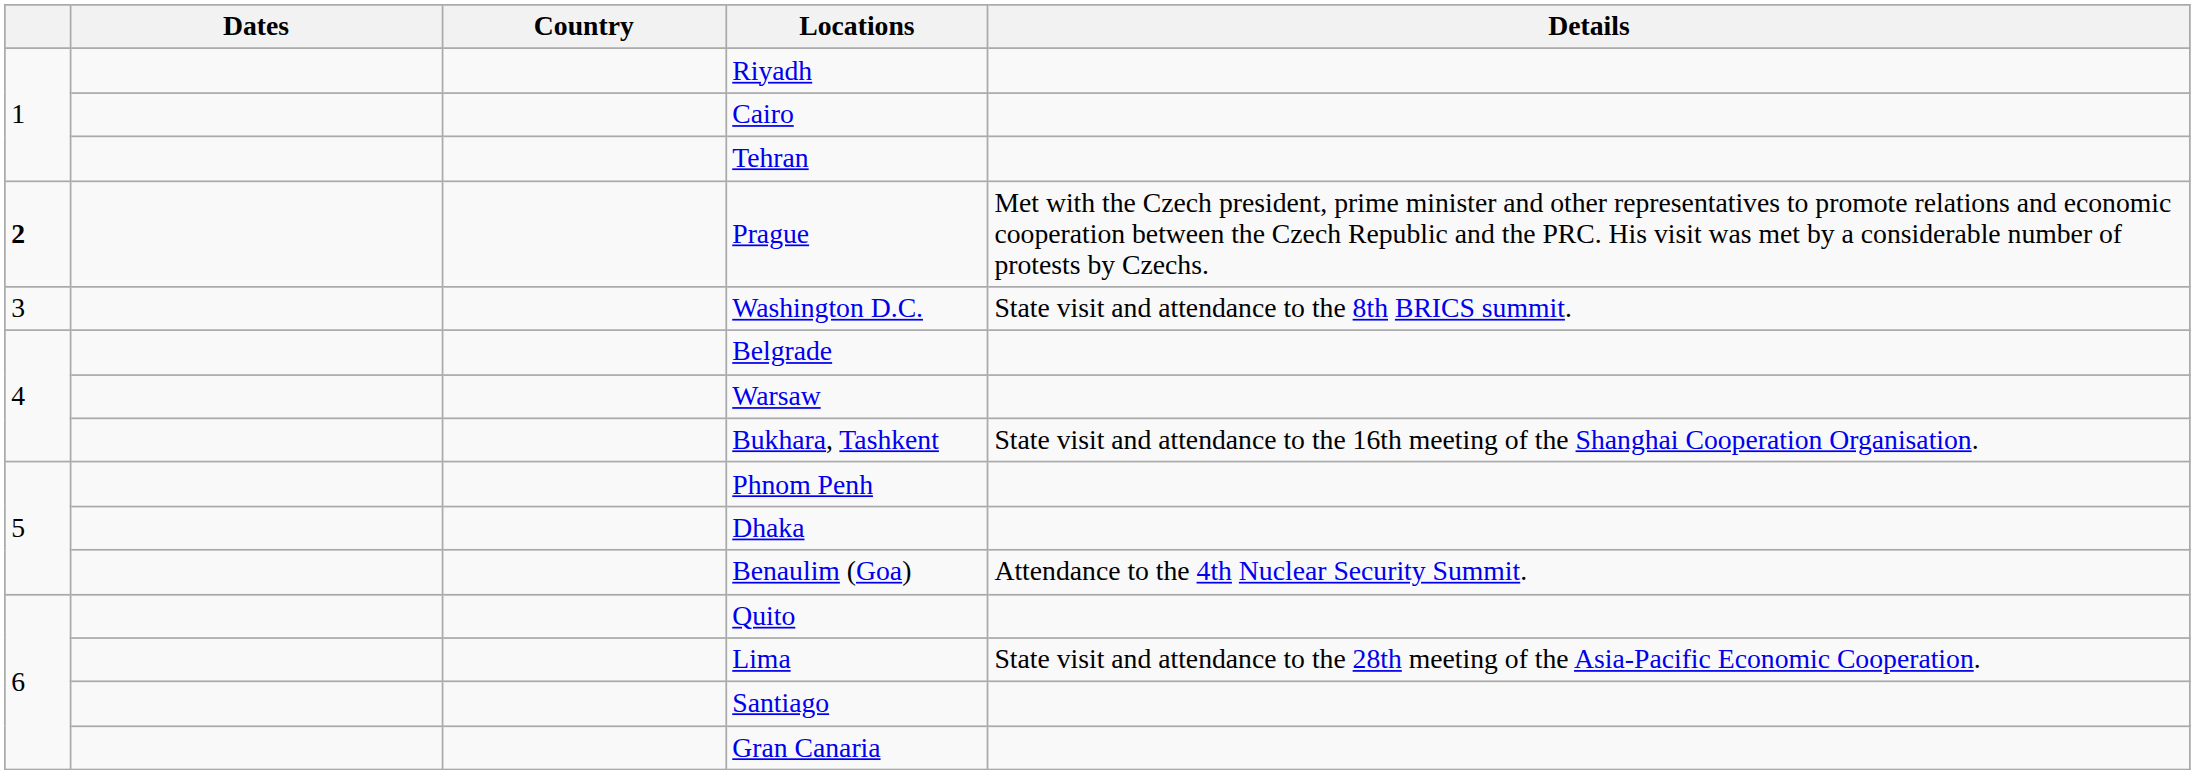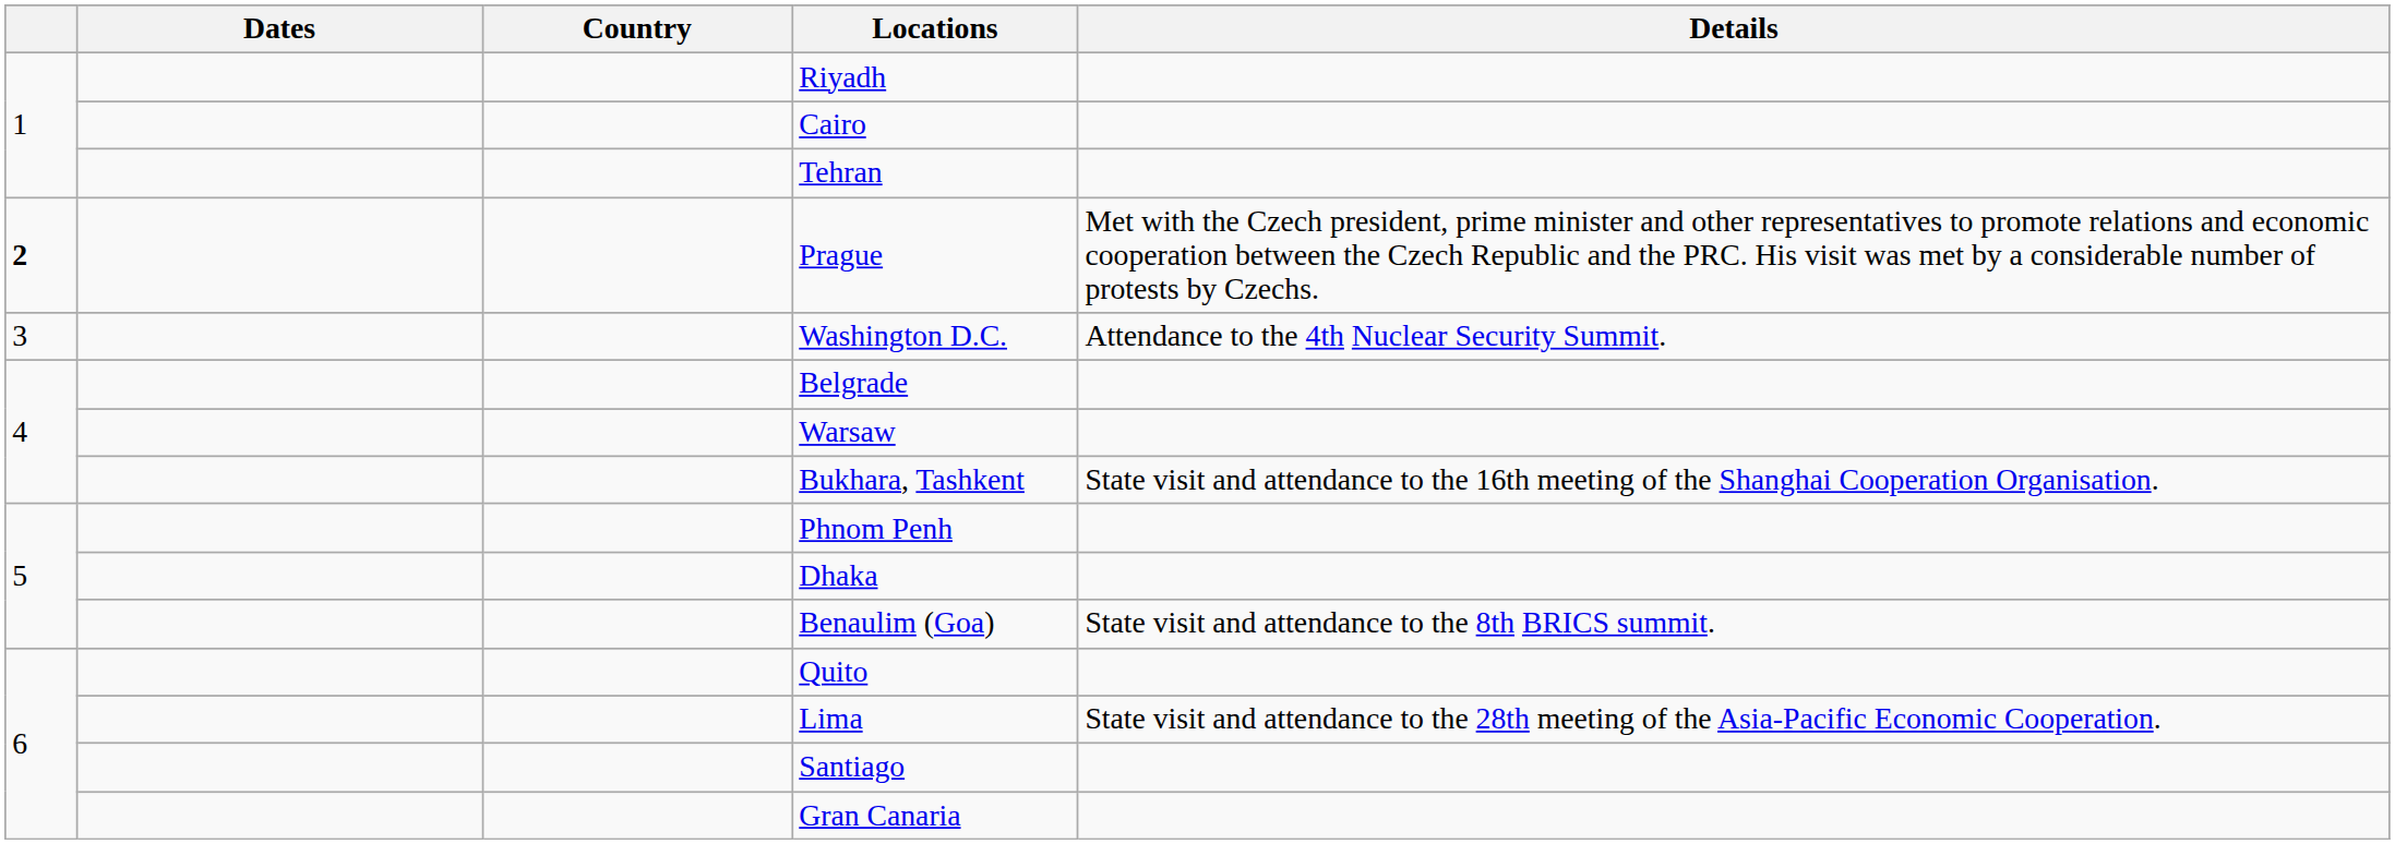 <table class="wikitable sortable" style="margin:1em auto 1em auto;">
 <tr>
 <th style="width: 3%;"></th>
 <th style="width: 17%;">Dates</th>
 <th style="width: 13%;">Country</th>
 <th style="width: 12%;">Locations</th>
 <th style="width: 55%;">Details</th>
 </tr>
 <tr>
 <td rowspan=3>1</td>
 <td></td>
 <td></td>
 <td><a href='#'>Riyadh</a></td>
 <td></td>
 </tr>
 <tr>
 <td></td>
 <td></td>
 <td><a href='#'>Cairo</a></td>
 <td></td>
 </tr>
 <tr>
 <td></td>
 <td></td>
 <td><a href='#'>Tehran</a></td>
 <td></td>
 </tr>
 <tr>
 <td><strong>2</strong></td>
 <td></td>
 <td></td>
 <td><a href='#'>Prague</a></td>
 <td>Met with the Czech president, prime minister and other representatives to promote relations and economic cooperation between the Czech Republic and the PRC. His visit was met by a considerable number of protests by Czechs.</td>
 </tr>
 <tr>
 <td>3</td>
 <td></td>
 <td></td>
 <td><a href='#'>Washington D.C.</a></td>
-<td>State visit and attendance to the <a href='#'>8th</a> <a href='#'>BRICS summit</a>.</td>
+<td>Attendance to the <a href='#'>4th</a> <a href='#'>Nuclear Security Summit</a>.</td>
 </tr>
 <tr>
 <td rowspan=3>4</td>
 <td></td>
 <td></td>
 <td><a href='#'>Belgrade</a></td>
 <td></td>
 </tr>
 <tr>
 <td></td>
 <td></td>
 <td><a href='#'>Warsaw</a></td>
 <td></td>
 </tr>
 <tr>
 <td></td>
 <td></td>
 <td><a href='#'>Bukhara</a>, <a href='#'>Tashkent</a></td>
 <td>State visit and attendance to the 16th meeting of the <a href='#'>Shanghai Cooperation Organisation</a>.</td>
 </tr>
 <tr>
 <td rowspan=3>5</td>
 <td></td>
 <td></td>
 <td><a href='#'>Phnom Penh</a></td>
 <td></td>
 </tr>
 <tr>
 <td></td>
 <td></td>
 <td><a href='#'>Dhaka</a></td>
 <td></td>
 </tr>
 <tr>
 <td></td>
 <td></td>
 <td><a href='#'>Benaulim</a> (<a href='#'>Goa</a>)</td>
-<td>Attendance to the <a href='#'>4th</a> <a href='#'>Nuclear Security Summit</a>.</td>
+<td>State visit and attendance to the <a href='#'>8th</a> <a href='#'>BRICS summit</a>.</td>
 </tr>
 <tr>
 <td rowspan=4>6</td>
 <td></td>
 <td></td>
 <td><a href='#'>Quito</a></td>
 <td></td>
 </tr>
 <tr>
 <td></td>
 <td></td>
 <td><a href='#'>Lima</a></td>
 <td>State visit and attendance to the <a href='#'>28th</a> meeting of the <a href='#'>Asia-Pacific Economic Cooperation</a>.</td>
 </tr>
 <tr>
 <td></td>
 <td></td>
 <td><a href='#'>Santiago</a></td>
 <td></td>
 </tr>
 <tr>
 <td></td>
 <td></td>
 <td><a href='#'>Gran Canaria</a></td>
 <td></td>
 </tr>
 </table>
